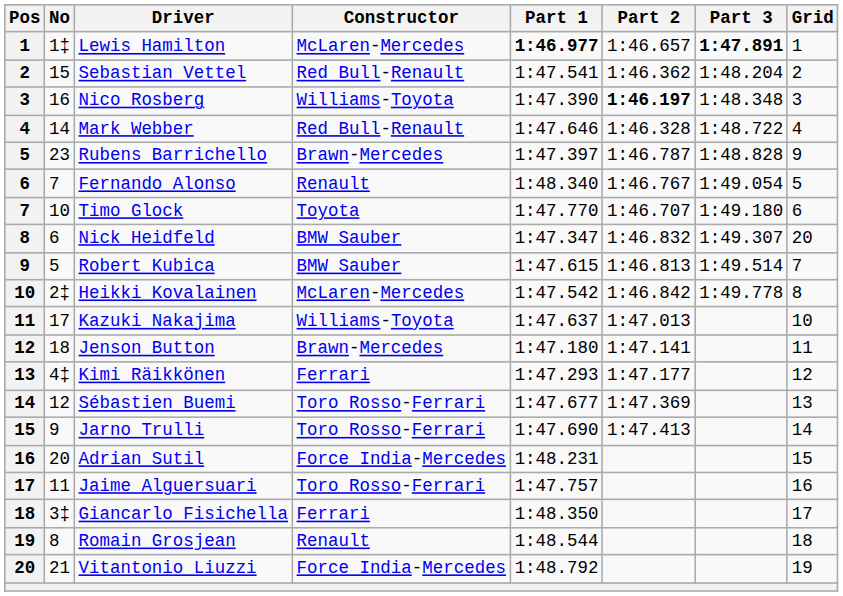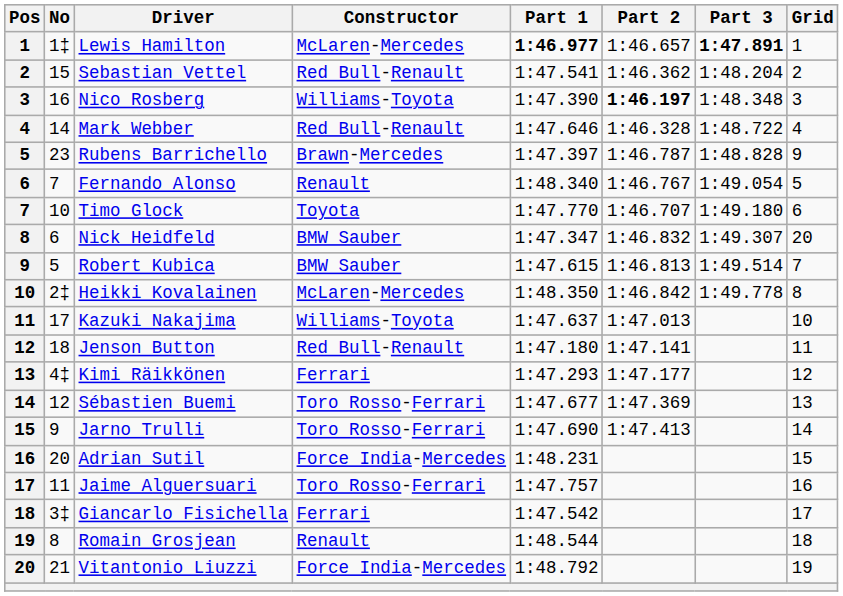 <table class="wikitable sortable" style="font-size: 85%">
 <tr>
 <th>Pos</th>
 <th>No</th>
 <th>Driver</th>
 <th>Constructor</th>
 <th>Part 1</th>
 <th>Part 2</th>
 <th>Part 3</th>
 <th>Grid</th>
 </tr>
 <tr>
 <th>1</th>
 <td>1‡</td>
 <td> <a href='#'>Lewis Hamilton</a></td>
 <td><a href='#'>McLaren</a>-<a href='#'>Mercedes</a></td>
 <td><strong>1:46.977</strong></td>
 <td>1:46.657</td>
 <td><strong>1:47.891</strong></td>
 <td>1</td>
 </tr>
 <tr>
 <th>2</th>
 <td>15</td>
 <td> <a href='#'>Sebastian Vettel</a></td>
 <td><a href='#'>Red Bull</a>-<a href='#'>Renault</a></td>
 <td>1:47.541</td>
 <td>1:46.362</td>
 <td>1:48.204</td>
 <td>2</td>
 </tr>
 <tr>
 <th>3</th>
 <td>16</td>
 <td> <a href='#'>Nico Rosberg</a></td>
 <td><a href='#'>Williams</a>-<a href='#'>Toyota</a></td>
 <td>1:47.390</td>
 <td><strong>1:46.197</strong></td>
 <td>1:48.348</td>
 <td>3</td>
 </tr>
 <tr>
 <th>4</th>
 <td>14</td>
 <td> <a href='#'>Mark Webber</a></td>
 <td><a href='#'>Red Bull</a>-<a href='#'>Renault</a></td>
 <td>1:47.646</td>
 <td>1:46.328</td>
 <td>1:48.722</td>
 <td>4</td>
 </tr>
 <tr>
 <th>5</th>
 <td>23</td>
 <td> <a href='#'>Rubens Barrichello</a></td>
 <td><a href='#'>Brawn</a>-<a href='#'>Mercedes</a></td>
 <td>1:47.397</td>
 <td>1:46.787</td>
 <td>1:48.828</td>
 <td>9</td>
 </tr>
 <tr>
 <th>6</th>
 <td>7</td>
 <td> <a href='#'>Fernando Alonso</a></td>
 <td><a href='#'>Renault</a></td>
 <td>1:48.340</td>
 <td>1:46.767</td>
 <td>1:49.054</td>
 <td>5</td>
 </tr>
 <tr>
 <th>7</th>
 <td>10</td>
 <td> <a href='#'>Timo Glock</a></td>
 <td><a href='#'>Toyota</a></td>
 <td>1:47.770</td>
 <td>1:46.707</td>
 <td>1:49.180</td>
 <td>6</td>
 </tr>
 <tr>
 <th>8</th>
 <td>6</td>
 <td> <a href='#'>Nick Heidfeld</a></td>
 <td><a href='#'>BMW Sauber</a></td>
 <td>1:47.347</td>
 <td>1:46.832</td>
 <td>1:49.307</td>
 <td>20</td>
 </tr>
 <tr>
 <th>9</th>
 <td>5</td>
 <td> <a href='#'>Robert Kubica</a></td>
 <td><a href='#'>BMW Sauber</a></td>
 <td>1:47.615</td>
 <td>1:46.813</td>
 <td>1:49.514</td>
 <td>7</td>
 </tr>
 <tr>
 <th>10</th>
 <td>2‡</td>
 <td> <a href='#'>Heikki Kovalainen</a></td>
 <td><a href='#'>McLaren</a>-<a href='#'>Mercedes</a></td>
-<td>1:47.542</td>
+<td>1:48.350</td>
 <td>1:46.842</td>
 <td>1:49.778</td>
 <td>8</td>
 </tr>
 <tr>
 <th>11</th>
 <td>17</td>
 <td> <a href='#'>Kazuki Nakajima</a></td>
 <td><a href='#'>Williams</a>-<a href='#'>Toyota</a></td>
 <td>1:47.637</td>
 <td>1:47.013</td>
 <td></td>
 <td>10</td>
 </tr>
 <tr>
 <th>12</th>
 <td>18</td>
 <td> <a href='#'>Jenson Button</a></td>
-<td><a href='#'>Brawn</a>-<a href='#'>Mercedes</a></td>
+<td><a href='#'>Red Bull</a>-<a href='#'>Renault</a></td>
 <td>1:47.180</td>
 <td>1:47.141</td>
 <td></td>
 <td>11</td>
 </tr>
 <tr>
 <th>13</th>
 <td>4‡</td>
 <td> <a href='#'>Kimi Räikkönen</a></td>
 <td><a href='#'>Ferrari</a></td>
 <td>1:47.293</td>
 <td>1:47.177</td>
 <td></td>
 <td>12</td>
 </tr>
 <tr>
 <th>14</th>
 <td>12</td>
 <td> <a href='#'>Sébastien Buemi</a></td>
 <td><a href='#'>Toro Rosso</a>-<a href='#'>Ferrari</a></td>
 <td>1:47.677</td>
 <td>1:47.369</td>
 <td></td>
 <td>13</td>
 </tr>
 <tr>
 <th>15</th>
 <td>9</td>
 <td> <a href='#'>Jarno Trulli</a></td>
 <td><a href='#'>Toro Rosso</a>-<a href='#'>Ferrari</a></td>
 <td>1:47.690</td>
 <td>1:47.413</td>
 <td></td>
 <td>14</td>
 </tr>
 <tr>
 <th>16</th>
 <td>20</td>
 <td> <a href='#'>Adrian Sutil</a></td>
 <td><a href='#'>Force India</a>-<a href='#'>Mercedes</a></td>
 <td>1:48.231</td>
 <td></td>
 <td></td>
 <td>15</td>
 </tr>
 <tr>
 <th>17</th>
 <td>11</td>
 <td> <a href='#'>Jaime Alguersuari</a></td>
 <td><a href='#'>Toro Rosso</a>-<a href='#'>Ferrari</a></td>
 <td>1:47.757</td>
 <td></td>
 <td></td>
 <td>16</td>
 </tr>
 <tr>
 <th>18</th>
 <td>3‡</td>
 <td> <a href='#'>Giancarlo Fisichella</a></td>
 <td><a href='#'>Ferrari</a></td>
-<td>1:48.350</td>
+<td>1:47.542</td>
 <td></td>
 <td></td>
 <td>17</td>
 </tr>
 <tr>
 <th>19</th>
 <td>8</td>
 <td> <a href='#'>Romain Grosjean</a></td>
 <td><a href='#'>Renault</a></td>
 <td>1:48.544</td>
 <td></td>
 <td></td>
 <td>18</td>
 </tr>
 <tr>
 <th>20</th>
 <td>21</td>
 <td> <a href='#'>Vitantonio Liuzzi</a></td>
 <td><a href='#'>Force India</a>-<a href='#'>Mercedes</a></td>
 <td>1:48.792</td>
 <td></td>
 <td></td>
 <td>19</td>
 </tr>
 <tr>
 <th colspan="8"></th>
 </tr>
 </table>
